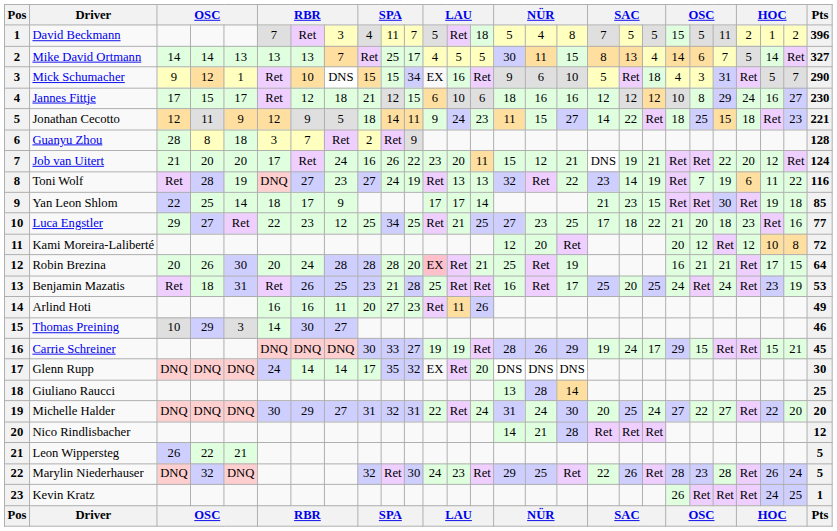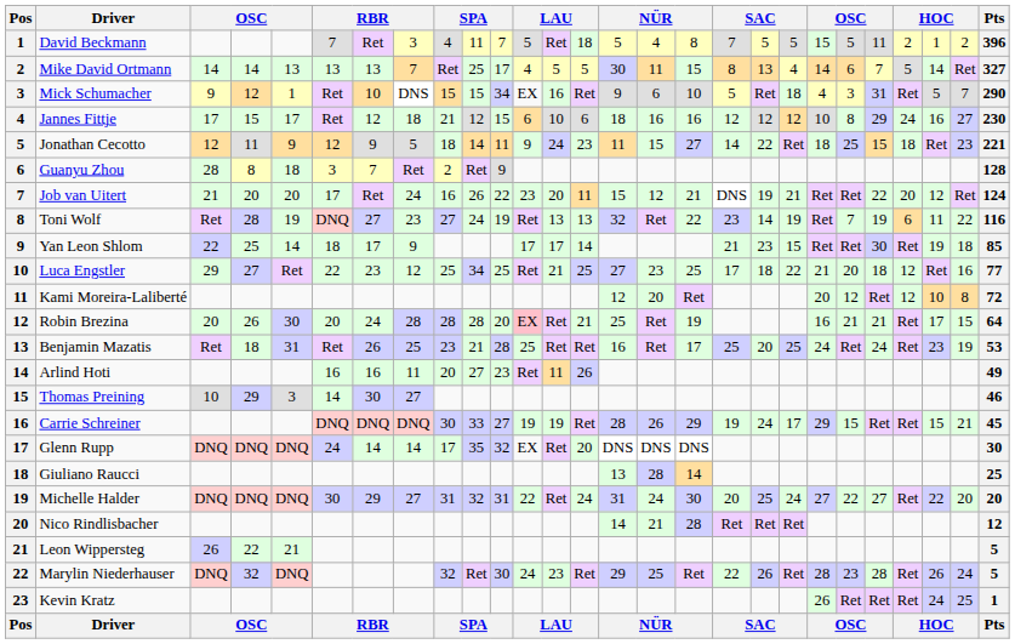 <table class="wikitable" style="font-size: 85%; text-align:center">
 <tr>
 <th>Pos</th>
 <th>Driver</th>
 <th colspan=3><a href='#'>OSC</a><br></th>
 <th colspan=3><a href='#'>RBR</a><br></th>
 <th colspan=3><a href='#'>SPA</a><br></th>
 <th colspan=3><a href='#'>LAU</a><br></th>
 <th colspan=3><a href='#'>NÜR</a><br></th>
 <th colspan=3><a href='#'>SAC</a><br></th>
 <th colspan=3><a href='#'>OSC</a><br></th>
 <th colspan=3><a href='#'>HOC</a><br></th>
 <th>Pts</th>
 </tr>
 <tr>
 <th>1</th>
 <td style="text-align:left"> <a href='#'>David Beckmann</a></td>
 <td></td>
 <td></td>
 <td></td>
 <td style="background:#DFDFDF">7</td>
 <td style="background:#EFCFFF">Ret</td>
 <td style="background:#FFFFBF">3</td>
 <td style="background:#DFDFDF">4</td>
 <td style="background:#FFFFBF">11</td>
 <td style="background:#FFFFBF">7</td>
 <td style="background:#DFDFDF">5</td>
 <td style="background:#EFCFFF">Ret</td>
 <td style="background:#DFFFDF">18</td>
 <td style="background:#FFFFBF">5</td>
 <td style="background:#FFFFBF">4</td>
 <td style="background:#FFFFBF">8</td>
 <td style="background:#DFDFDF">7</td>
 <td style="background:#FFFFBF">5</td>
 <td style="background:#DFDFDF">5</td>
 <td style="background:#DFFFDF">15</td>
 <td style="background:#DFDFDF">5</td>
 <td style="background:#DFDFDF">11</td>
 <td style="background:#FFFFBF">2</td>
 <td style="background:#FFFFBF">1</td>
 <td style="background:#FFFFBF">2</td>
 <th>396</th>
 </tr>
 <tr>
 <th>2</th>
 <td style="text-align:left" nowrap> <a href='#'>Mike David Ortmann</a></td>
 <td style="background:#DFFFDF">14</td>
 <td style="background:#DFFFDF">14</td>
 <td style="background:#DFFFDF">13</td>
 <td style="background:#DFFFDF">13</td>
 <td style="background:#DFFFDF">13</td>
 <td style="background:#FFDF9F">7</td>
 <td style="background:#EFCFFF">Ret</td>
 <td style="background:#DFFFDF">25</td>
 <td style="background:#DFFFDF">17</td>
 <td style="background:#FFFFBF">4</td>
 <td style="background:#FFFFBF">5</td>
 <td style="background:#FFFFBF">5</td>
 <td style="background:#CFCFFF">30</td>
 <td style="background:#FFDF9F">11</td>
 <td style="background:#DFFFDF">15</td>
 <td style="background:#FFDF9F">8</td>
 <td style="background:#FFDF9F">13</td>
 <td style="background:#FFFFBF">4</td>
 <td style="background:#FFDF9F">14</td>
 <td style="background:#FFDF9F">6</td>
 <td style="background:#FFFFBF">7</td>
 <td style="background:#DFDFDF">5</td>
 <td style="background:#DFFFDF">14</td>
 <td style="background:#EFCFFF">Ret</td>
 <th>327</th>
 </tr>
 <tr>
 <th>3</th>
 <td style="text-align:left"> <a href='#'>Mick Schumacher</a></td>
 <td style="background:#FFFFBF">9</td>
 <td style="background:#FFDF9F">12</td>
 <td style="background:#FFFFBF">1</td>
 <td style="background:#EFCFFF">Ret</td>
 <td style="background:#FFDF9F">10</td>
 <td style="background:#FFFFFF">DNS</td>
 <td style="background:#FFDF9F">15</td>
 <td style="background:#DFFFDF">15</td>
 <td style="background:#CFCFFF">34</td>
 <td>EX</td>
 <td style="background:#DFFFDF">16</td>
 <td style="background:#EFCFFF">Ret</td>
 <td style="background:#DFDFDF">9</td>
 <td style="background:#DFDFDF">6</td>
 <td style="background:#DFDFDF">10</td>
 <td style="background:#FFFFBF">5</td>
 <td style="background:#EFCFFF">Ret</td>
 <td style="background:#DFFFDF">18</td>
 <td style="background:#FFFFBF">4</td>
 <td style="background:#FFFFBF">3</td>
 <td style="background:#CFCFFF">31</td>
 <td style="background:#EFCFFF">Ret</td>
 <td style="background:#DFDFDF">5</td>
 <td style="background:#DFDFDF">7</td>
 <th>290</th>
 </tr>
 <tr>
 <th>4</th>
 <td style="text-align:left"> <a href='#'>Jannes Fittje</a></td>
 <td style="background:#DFFFDF">17</td>
 <td style="background:#DFFFDF">15</td>
 <td style="background:#DFFFDF">17</td>
 <td style="background:#EFCFFF">Ret</td>
 <td style="background:#DFFFDF">12</td>
 <td style="background:#DFFFDF">18</td>
 <td style="background:#DFFFDF">21</td>
 <td style="background:#DFDFDF">12</td>
 <td style="background:#DFFFDF">15</td>
 <td style="background:#FFDF9F">6</td>
 <td style="background:#DFDFDF">10</td>
 <td style="background:#DFDFDF">6</td>
 <td style="background:#DFFFDF">18</td>
 <td style="background:#DFFFDF">16</td>
 <td style="background:#DFFFDF">16</td>
 <td style="background:#DFFFDF">12</td>
 <td style="background:#DFDFDF">12</td>
 <td style="background:#FFDF9F">12</td>
 <td style="background:#DFDFDF">10</td>
 <td style="background:#DFFFDF">8</td>
 <td style="background:#CFCFFF">29</td>
 <td style="background:#DFFFDF">24</td>
 <td style="background:#DFFFDF">16</td>
 <td style="background:#CFCFFF">27</td>
 <th>230</th>
 </tr>
 <tr>
 <th>5</th>
 <td style="text-align:left"> Jonathan Cecotto</td>
 <td style="background:#FFDF9F">12</td>
 <td style="background:#DFDFDF">11</td>
 <td style="background:#FFDF9F">9</td>
 <td style="background:#FFDF9F">12</td>
 <td style="background:#DFDFDF">9</td>
 <td style="background:#DFDFDF">5</td>
 <td style="background:#DFFFDF">18</td>
 <td style="background:#FFDF9F">14</td>
 <td style="background:#FFDF9F">11</td>
 <td style="background:#DFFFDF">9</td>
 <td style="background:#CFCFFF">24</td>
 <td style="background:#DFFFDF">23</td>
 <td style="background:#FFDF9F">11</td>
 <td style="background:#DFFFDF">15</td>
 <td style="background:#CFCFFF">27</td>
 <td style="background:#DFFFDF">14</td>
 <td style="background:#DFFFDF">22</td>
 <td style="background:#EFCFFF">Ret</td>
 <td style="background:#DFFFDF">18</td>
 <td style="background:#CFCFFF">25</td>
 <td style="background:#FFDF9F">15</td>
 <td style="background:#DFFFDF">18</td>
 <td style="background:#EFCFFF">Ret</td>
 <td style="background:#CFCFFF">23</td>
 <th>221</th>
 </tr>
 <tr>
 <th>6</th>
 <td style="text-align:left"> <a href='#'>Guanyu Zhou</a></td>
 <td style="background:#DFFFDF">28</td>
 <td style="background:#FFFFBF">8</td>
 <td style="background:#DFFFDF">18</td>
 <td style="background:#FFFFBF">3</td>
 <td style="background:#FFFFBF">7</td>
 <td style="background:#EFCFFF">Ret</td>
 <td style="background:#FFFFBF">2</td>
 <td style="background:#EFCFFF">Ret</td>
 <td style="background:#DFDFDF">9</td>
 <td></td>
 <td></td>
 <td></td>
 <td></td>
 <td></td>
 <td></td>
 <td></td>
 <td></td>
 <td></td>
 <td></td>
 <td></td>
 <td></td>
 <td></td>
 <td></td>
 <td></td>
 <th>128</th>
 </tr>
 <tr>
 <th>7</th>
 <td style="text-align:left"> <a href='#'>Job van Uitert</a></td>
 <td style="background:#DFFFDF">21</td>
 <td style="background:#DFFFDF">20</td>
 <td style="background:#DFFFDF">20</td>
 <td style="background:#DFFFDF">17</td>
 <td style="background:#EFCFFF">Ret</td>
 <td style="background:#DFFFDF">24</td>
 <td style="background:#DFFFDF">16</td>
 <td style="background:#DFFFDF">26</td>
 <td style="background:#DFFFDF">22</td>
 <td style="background:#DFFFDF">23</td>
 <td style="background:#DFFFDF">20</td>
 <td style="background:#FFDF9F">11</td>
 <td style="background:#DFFFDF">15</td>
 <td style="background:#DFFFDF">12</td>
 <td style="background:#DFFFDF">21</td>
 <td style="background:#FFFFFF">DNS</td>
 <td style="background:#DFFFDF">19</td>
 <td style="background:#DFFFDF">21</td>
 <td style="background:#EFCFFF">Ret</td>
 <td style="background:#EFCFFF">Ret</td>
 <td style="background:#DFFFDF">22</td>
 <td style="background:#DFFFDF">20</td>
 <td style="background:#DFFFDF">12</td>
 <td style="background:#EFCFFF">Ret</td>
 <th>124</th>
 </tr>
 <tr>
 <th>8</th>
 <td style="text-align:left"> Toni Wolf</td>
 <td style="background:#EFCFFF">Ret</td>
 <td style="background:#CFCFFF">28</td>
 <td style="background:#DFFFDF">19</td>
 <td style="background:#FFCFCF">DNQ</td>
 <td style="background:#CFCFFF">27</td>
 <td style="background:#DFFFDF">23</td>
 <td style="background:#CFCFFF">27</td>
 <td style="background:#DFFFDF">24</td>
 <td style="background:#DFFFDF">19</td>
 <td style="background:#EFCFFF">Ret</td>
 <td style="background:#DFFFDF">13</td>
 <td style="background:#DFFFDF">13</td>
 <td style="background:#CFCFFF">32</td>
 <td style="background:#EFCFFF">Ret</td>
 <td style="background:#DFFFDF">22</td>
 <td style="background:#CFCFFF">23</td>
 <td style="background:#DFFFDF">14</td>
 <td style="background:#DFFFDF">19</td>
 <td style="background:#EFCFFF">Ret</td>
 <td style="background:#DFFFDF">7</td>
 <td style="background:#DFFFDF">19</td>
 <td style="background:#FFDF9F">6</td>
 <td style="background:#DFFFDF">11</td>
 <td style="background:#DFFFDF">22</td>
 <th>116</th>
 </tr>
 <tr>
 <th>9</th>
 <td style="text-align:left"> Yan Leon Shlom</td>
 <td style="background:#CFCFFF">22</td>
 <td style="background:#DFFFDF">25</td>
 <td style="background:#DFFFDF">14</td>
 <td style="background:#DFFFDF">18</td>
 <td style="background:#DFFFDF">17</td>
 <td style="background:#DFFFDF">9</td>
 <td></td>
 <td></td>
 <td></td>
 <td style="background:#DFFFDF">17</td>
 <td style="background:#DFFFDF">17</td>
 <td style="background:#DFFFDF">14</td>
 <td></td>
 <td></td>
 <td></td>
 <td style="background:#DFFFDF">21</td>
 <td style="background:#DFFFDF">23</td>
 <td style="background:#DFFFDF">15</td>
 <td style="background:#EFCFFF">Ret</td>
 <td style="background:#EFCFFF">Ret</td>
 <td style="background:#CFCFFF">30</td>
 <td style="background:#EFCFFF">Ret</td>
 <td style="background:#DFFFDF">19</td>
 <td style="background:#DFFFDF">18</td>
 <th>85</th>
 </tr>
 <tr>
 <th>10</th>
 <td style="text-align:left"> <a href='#'>Luca Engstler</a></td>
 <td style="background:#DFFFDF">29</td>
 <td style="background:#CFCFFF">27</td>
 <td style="background:#EFCFFF">Ret</td>
 <td style="background:#DFFFDF">22</td>
 <td style="background:#DFFFDF">23</td>
 <td style="background:#DFFFDF">12</td>
 <td style="background:#DFFFDF">25</td>
 <td style="background:#CFCFFF">34</td>
 <td style="background:#DFFFDF">25</td>
 <td style="background:#EFCFFF">Ret</td>
 <td style="background:#DFFFDF">21</td>
 <td style="background:#CFCFFF">25</td>
 <td style="background:#CFCFFF">27</td>
 <td style="background:#DFFFDF">23</td>
 <td style="background:#DFFFDF">25</td>
 <td style="background:#DFFFDF">17</td>
 <td style="background:#DFFFDF">18</td>
 <td style="background:#DFFFDF">22</td>
 <td style="background:#DFFFDF">21</td>
 <td style="background:#DFFFDF">20</td>
 <td style="background:#DFFFDF">18</td>
-<td style="background:#DFFFDF">23</td>
+<td style="background:#DFFFDF">12</td>
 <td style="background:#EFCFFF">Ret</td>
 <td style="background:#DFFFDF">16</td>
 <th>77</th>
 </tr>
 <tr>
 <th>11</th>
 <td style="text-align:left"> Kami Moreira-Laliberté</td>
 <td></td>
 <td></td>
 <td></td>
 <td></td>
 <td></td>
 <td></td>
 <td></td>
 <td></td>
 <td></td>
 <td></td>
 <td></td>
 <td></td>
 <td style="background:#DFFFDF">12</td>
 <td style="background:#DFFFDF">20</td>
 <td style="background:#EFCFFF">Ret</td>
 <td></td>
 <td></td>
 <td></td>
 <td style="background:#DFFFDF">20</td>
 <td style="background:#DFFFDF">12</td>
 <td style="background:#EFCFFF">Ret</td>
 <td style="background:#DFFFDF">12</td>
 <td style="background:#FFDF9F">10</td>
 <td style="background:#FFDF9F">8</td>
 <th>72</th>
 </tr>
 <tr>
 <th>12</th>
 <td style="text-align:left"> Robin Brezina</td>
 <td style="background:#DFFFDF">20</td>
 <td style="background:#DFFFDF">26</td>
 <td style="background:#CFCFFF">30</td>
 <td style="background:#DFFFDF">20</td>
 <td style="background:#DFFFDF">24</td>
 <td style="background:#CFCFFF">28</td>
 <td style="background:#CFCFFF">28</td>
 <td style="background:#DFFFDF">28</td>
 <td style="background:#DFFFDF">20</td>
 <td style="background: pink;">EX</td>
 <td style="background:#EFCFFF">Ret</td>
 <td style="background:#DFFFDF">21</td>
 <td style="background:#DFFFDF">25</td>
 <td style="background:#EFCFFF">Ret</td>
 <td style="background:#DFFFDF">19</td>
 <td></td>
 <td></td>
 <td></td>
 <td style="background:#DFFFDF">16</td>
 <td style="background:#DFFFDF">21</td>
 <td style="background:#DFFFDF">21</td>
 <td style="background:#EFCFFF">Ret</td>
 <td style="background:#DFFFDF">17</td>
 <td style="background:#DFFFDF">15</td>
 <th>64</th>
 </tr>
 <tr>
 <th>13</th>
 <td style="text-align:left"> Benjamin Mazatis</td>
 <td style="background:#EFCFFF">Ret</td>
 <td style="background:#DFFFDF">18</td>
 <td style="background:#CFCFFF">31</td>
 <td style="background:#EFCFFF">Ret</td>
 <td style="background:#CFCFFF">26</td>
 <td style="background:#CFCFFF">25</td>
 <td style="background:#CFCFFF">23</td>
 <td style="background:#DFFFDF">21</td>
 <td style="background:#CFCFFF">28</td>
 <td style="background:#DFFFDF">25</td>
 <td style="background:#EFCFFF">Ret</td>
 <td style="background:#EFCFFF">Ret</td>
 <td style="background:#DFFFDF">16</td>
 <td style="background:#EFCFFF">Ret</td>
 <td style="background:#DFFFDF">17</td>
 <td style="background:#CFCFFF">25</td>
 <td style="background:#DFFFDF">20</td>
 <td style="background:#CFCFFF">25</td>
 <td style="background:#DFFFDF">24</td>
 <td style="background:#EFCFFF">Ret</td>
 <td style="background:#DFFFDF">24</td>
 <td style="background:#EFCFFF">Ret</td>
 <td style="background:#CFCFFF">23</td>
 <td style="background:#DFFFDF">19</td>
 <th>53</th>
 </tr>
 <tr>
 <th>14</th>
 <td style="text-align:left"> Arlind Hoti</td>
 <td></td>
 <td></td>
 <td></td>
 <td style="background:#DFFFDF">16</td>
 <td style="background:#DFFFDF">16</td>
 <td style="background:#DFFFDF">11</td>
 <td style="background:#DFFFDF">20</td>
 <td style="background:#DFFFDF">27</td>
 <td style="background:#DFFFDF">23</td>
 <td style="background:#EFCFFF">Ret</td>
 <td style="background:#FFDF9F">11</td>
 <td style="background:#CFCFFF">26</td>
 <td></td>
 <td></td>
 <td></td>
 <td></td>
 <td></td>
 <td></td>
 <td></td>
 <td></td>
 <td></td>
 <td></td>
 <td></td>
 <td></td>
 <th>49</th>
 </tr>
 <tr>
 <th>15</th>
 <td style="text-align:left"> <a href='#'>Thomas Preining</a></td>
 <td style="background:#DFDFDF">10</td>
 <td style="background:#CFCFFF">29</td>
 <td style="background:#DFDFDF">3</td>
 <td style="background:#DFFFDF">14</td>
 <td style="background:#CFCFFF">30</td>
 <td style="background:#CFCFFF">27</td>
 <td></td>
 <td></td>
 <td></td>
 <td></td>
 <td></td>
 <td></td>
 <td></td>
 <td></td>
 <td></td>
 <td></td>
 <td></td>
 <td></td>
 <td></td>
 <td></td>
 <td></td>
 <td></td>
 <td></td>
 <td></td>
 <th>46</th>
 </tr>
 <tr>
 <th>16</th>
 <td style="text-align:left"> <a href='#'>Carrie Schreiner</a></td>
 <td></td>
 <td></td>
 <td></td>
 <td style="background:#FFCFCF">DNQ</td>
 <td style="background:#FFCFCF">DNQ</td>
 <td style="background:#FFCFCF">DNQ</td>
 <td style="background:#CFCFFF">30</td>
 <td style="background:#CFCFFF">33</td>
 <td style="background:#CFCFFF">27</td>
 <td style="background:#DFFFDF">19</td>
 <td style="background:#DFFFDF">19</td>
 <td style="background:#EFCFFF">Ret</td>
 <td style="background:#CFCFFF">28</td>
 <td style="background:#CFCFFF">26</td>
 <td style="background:#CFCFFF">29</td>
 <td style="background:#DFFFDF">19</td>
 <td style="background:#DFFFDF">24</td>
 <td style="background:#DFFFDF">17</td>
 <td style="background:#CFCFFF">29</td>
 <td style="background:#DFFFDF">15</td>
 <td style="background:#EFCFFF">Ret</td>
 <td style="background:#EFCFFF">Ret</td>
 <td style="background:#DFFFDF">15</td>
 <td style="background:#DFFFDF">21</td>
 <th>45</th>
 </tr>
 <tr>
 <th>17</th>
 <td style="text-align:left"> Glenn Rupp</td>
 <td style="background:#FFCFCF">DNQ</td>
 <td style="background:#FFCFCF">DNQ</td>
 <td style="background:#FFCFCF">DNQ</td>
 <td style="background:#CFCFFF">24</td>
 <td style="background:#DFFFDF">14</td>
 <td style="background:#DFFFDF">14</td>
 <td style="background:#DFFFDF">17</td>
 <td style="background:#CFCFFF">35</td>
 <td style="background:#CFCFFF">32</td>
 <td>EX</td>
 <td style="background:#EFCFFF">Ret</td>
 <td style="background:#DFFFDF">20</td>
 <td style="background:#FFFFFF">DNS</td>
 <td style="background:#FFFFFF">DNS</td>
 <td style="background:#FFFFFF">DNS</td>
 <td></td>
 <td></td>
 <td></td>
 <td></td>
 <td></td>
 <td></td>
 <td></td>
 <td></td>
 <td></td>
 <th>30</th>
 </tr>
 <tr>
 <th>18</th>
 <td style="text-align:left"> Giuliano Raucci</td>
 <td></td>
 <td></td>
 <td></td>
 <td></td>
 <td></td>
 <td></td>
 <td></td>
 <td></td>
 <td></td>
 <td></td>
 <td></td>
 <td></td>
 <td style="background:#DFFFDF">13</td>
 <td style="background:#CFCFFF">28</td>
 <td style="background:#FFDF9F">14</td>
 <td></td>
 <td></td>
 <td></td>
 <td></td>
 <td></td>
 <td></td>
 <td></td>
 <td></td>
 <td></td>
 <th>25</th>
 </tr>
 <tr>
 <th>19</th>
 <td style="text-align:left"> Michelle Halder</td>
 <td style="background:#FFCFCF">DNQ</td>
 <td style="background:#FFCFCF">DNQ</td>
 <td style="background:#FFCFCF">DNQ</td>
 <td style="background:#CFCFFF">30</td>
 <td style="background:#CFCFFF">29</td>
 <td style="background:#CFCFFF">27</td>
 <td style="background:#CFCFFF">31</td>
 <td style="background:#CFCFFF">32</td>
 <td style="background:#CFCFFF">31</td>
 <td style="background:#DFFFDF">22</td>
 <td style="background:#EFCFFF">Ret</td>
 <td style="background:#DFFFDF">24</td>
 <td style="background:#CFCFFF">31</td>
 <td style="background:#DFFFDF">24</td>
 <td style="background:#CFCFFF">30</td>
 <td style="background:#DFFFDF">20</td>
 <td style="background:#CFCFFF">25</td>
 <td style="background:#DFFFDF">24</td>
 <td style="background:#CFCFFF">27</td>
 <td style="background:#DFFFDF">22</td>
 <td style="background:#DFFFDF">27</td>
 <td style="background:#EFCFFF">Ret</td>
 <td style="background:#CFCFFF">22</td>
 <td style="background:#DFFFDF">20</td>
 <th>20</th>
 </tr>
 <tr>
 <th>20</th>
 <td style="text-align:left"> Nico Rindlisbacher</td>
 <td></td>
 <td></td>
 <td></td>
 <td></td>
 <td></td>
 <td></td>
 <td></td>
 <td></td>
 <td></td>
 <td></td>
 <td></td>
 <td></td>
 <td style="background:#DFFFDF">14</td>
 <td style="background:#DFFFDF">21</td>
 <td style="background:#CFCFFF">28</td>
 <td style="background:#EFCFFF">Ret</td>
 <td style="background:#EFCFFF">Ret</td>
 <td style="background:#EFCFFF">Ret</td>
 <td></td>
 <td></td>
 <td></td>
 <td></td>
 <td></td>
 <td></td>
 <th>12</th>
 </tr>
 <tr>
 <th>21</th>
 <td style="text-align:left"> Leon Wippersteg</td>
 <td style="background:#CFCFFF">26</td>
 <td style="background:#DFFFDF">22</td>
 <td style="background:#DFFFDF">21</td>
 <td></td>
 <td></td>
 <td></td>
 <td></td>
 <td></td>
 <td></td>
 <td></td>
 <td></td>
 <td></td>
 <td></td>
 <td></td>
 <td></td>
 <td></td>
 <td></td>
 <td></td>
 <td></td>
 <td></td>
 <td></td>
 <td></td>
 <td></td>
 <td></td>
 <th>5</th>
 </tr>
 <tr>
 <th>22</th>
 <td style="text-align:left"> Marylin Niederhauser</td>
 <td style="background:#FFCFCF">DNQ</td>
 <td style="background:#CFCFFF">32</td>
 <td style="background:#FFCFCF">DNQ</td>
 <td></td>
 <td></td>
 <td></td>
 <td style="background:#CFCFFF">32</td>
 <td style="background:#EFCFFF">Ret</td>
 <td style="background:#CFCFFF">30</td>
 <td style="background:#DFFFDF">24</td>
 <td style="background:#DFFFDF">23</td>
 <td style="background:#EFCFFF">Ret</td>
 <td style="background:#CFCFFF">29</td>
 <td style="background:#CFCFFF">25</td>
 <td style="background:#EFCFFF">Ret</td>
 <td style="background:#DFFFDF">22</td>
 <td style="background:#CFCFFF">26</td>
 <td style="background:#EFCFFF">Ret</td>
 <td style="background:#CFCFFF">28</td>
 <td style="background:#CFCFFF">23</td>
 <td style="background:#DFFFDF">28</td>
 <td style="background:#EFCFFF">Ret</td>
 <td style="background:#CFCFFF">26</td>
 <td style="background:#CFCFFF">24</td>
 <th>5</th>
 </tr>
 <tr>
 <th>23</th>
 <td style="text-align:left"> Kevin Kratz</td>
 <td></td>
 <td></td>
 <td></td>
 <td></td>
 <td></td>
 <td></td>
 <td></td>
 <td></td>
 <td></td>
 <td></td>
 <td></td>
 <td></td>
 <td></td>
 <td></td>
 <td></td>
 <td></td>
 <td></td>
 <td></td>
 <td style="background:#DFFFDF">26</td>
 <td style="background:#EFCFFF">Ret</td>
 <td style="background:#EFCFFF">Ret</td>
 <td style="background:#EFCFFF">Ret</td>
 <td style="background:#CFCFFF">24</td>
 <td style="background:#CFCFFF">25</td>
 <th>1</th>
 </tr>
 <tr>
 <th>Pos</th>
 <th>Driver</th>
 <th colspan=3><a href='#'>OSC</a><br></th>
 <th colspan=3><a href='#'>RBR</a><br></th>
 <th colspan=3><a href='#'>SPA</a><br></th>
 <th colspan=3><a href='#'>LAU</a><br></th>
 <th colspan=3><a href='#'>NÜR</a><br></th>
 <th colspan=3><a href='#'>SAC</a><br></th>
 <th colspan=3><a href='#'>OSC</a><br></th>
 <th colspan=3><a href='#'>HOC</a><br></th>
 <th>Pts</th>
 </tr>
 </table>
